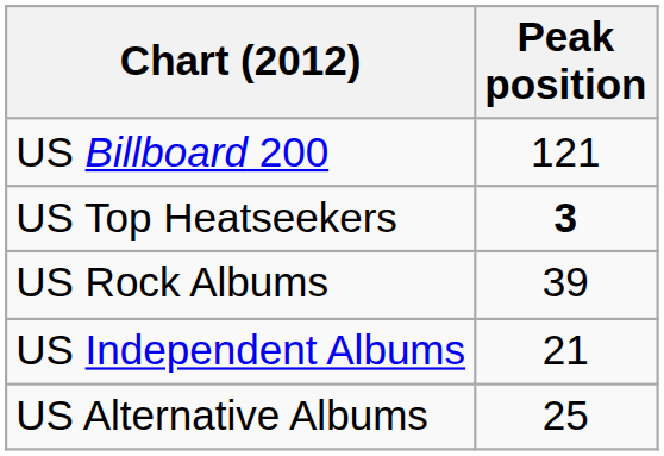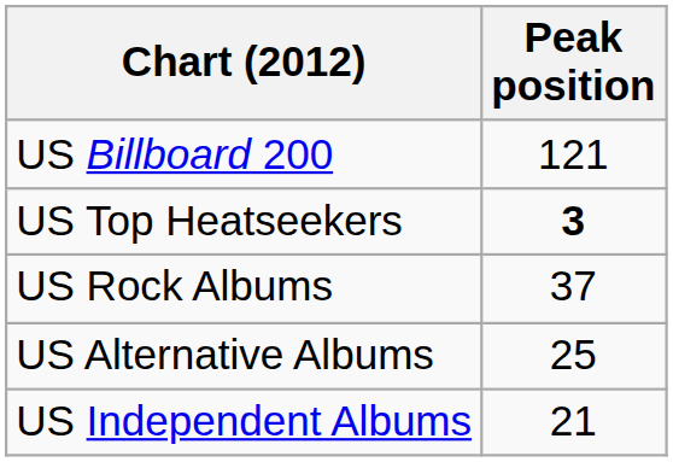 <table class="wikitable sortable">
 <tr>
 <th>Chart (2012)</th>
 <th>Peak<br>position</th>
 </tr>
 <tr>
 <td>US <a href='#'><em>Billboard</em> 200</a></td>
 <td style="text-align:center;">121</td>
 </tr>
 <tr>
 <td>US Top Heatseekers</td>
 <td style="text-align:center;"><strong>3</strong></td>
 </tr>
 <tr>
 <td>US Rock Albums</td>
-<td style="text-align:center;">39</td>
+<td style="text-align:center;">37</td>
+</tr>
+<tr>
+<td>US Alternative Albums</td>
+<td style="text-align:center;">25</td>
 </tr>
 <tr>
 <td>US <a href='#'>Independent Albums</a></td>
 <td style="text-align:center;">21</td>
 </tr>
-<tr>
-<td>US Alternative Albums</td>
-<td style="text-align:center;">25</td>
-</tr>
 </table>
